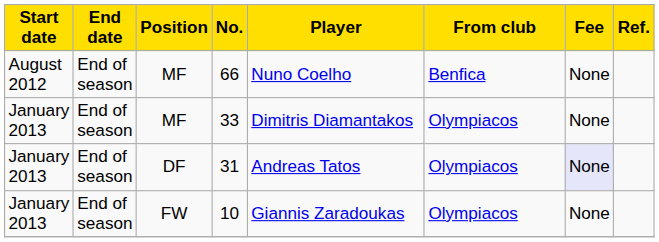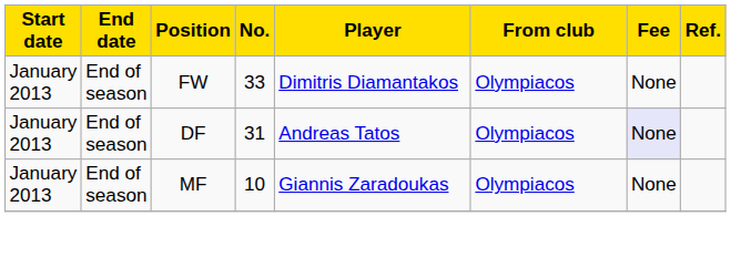 <table class="wikitable sortable">
 <tr>
 <th style="background:#FFDF00; color:black;"><strong>Start date</strong></th>
 <th style="background:#FFDF00; color:black;"><strong>End date</strong></th>
 <th style="background:#FFDF00; color:black;"><strong>Position</strong></th>
 <th style="background:#FFDF00; color:black;"><strong>No.</strong></th>
 <th style="background:#FFDF00; color:black;"; width=200><strong>Player</strong></th>
 <th style="background:#FFDF00; color:black;"; width=150><strong>From club</strong></th>
 <th style="background:#FFDF00; color:black;"><strong>Fee</strong></th>
 <th style="background:#FFDF00; color:black;"><strong>Ref.</strong></th>
 </tr>
 <tr>
-<td>August 2012</td>
-<td>End of season</td>
-<td style="text-align:center;">MF</td>
-<td style="text-align:center;">66</td>
-<td style="text-align:left;"> <a href='#'>Nuno Coelho</a></td>
-<td style="text-align:left;"> <a href='#'>Benfica</a></td>
-<td>None</td>
-<td></td>
-</tr>
-<tr>
 <td>January 2013</td>
 <td>End of season</td>
-<td style="text-align:center;">MF</td>
+<td style="text-align:center;">FW</td>
 <td style="text-align:center;">33</td>
 <td style="text-align:left;"> <a href='#'>Dimitris Diamantakos</a></td>
 <td style="text-align:left;"> <a href='#'>Olympiacos</a></td>
 <td>None</td>
 <td></td>
 </tr>
 <tr>
 <td>January 2013</td>
 <td>End of season</td>
 <td style="text-align:center;">DF</td>
 <td style="text-align:center;">31</td>
 <td style="text-align:left;"> <a href='#'>Andreas Tatos</a></td>
 <td style="text-align:left;"> <a href='#'>Olympiacos</a></td>
 <td style="background: lavender;">None</td>
 <td></td>
 </tr>
 <tr>
 <td>January 2013</td>
 <td>End of season</td>
-<td style="text-align:center;">FW</td>
+<td style="text-align:center;">MF</td>
 <td style="text-align:center;">10</td>
 <td style="text-align:left;"> <a href='#'>Giannis Zaradoukas</a></td>
 <td style="text-align:left;"> <a href='#'>Olympiacos</a></td>
 <td>None</td>
 <td></td>
 </tr>
 <tr>
 </tr>
 </table>
